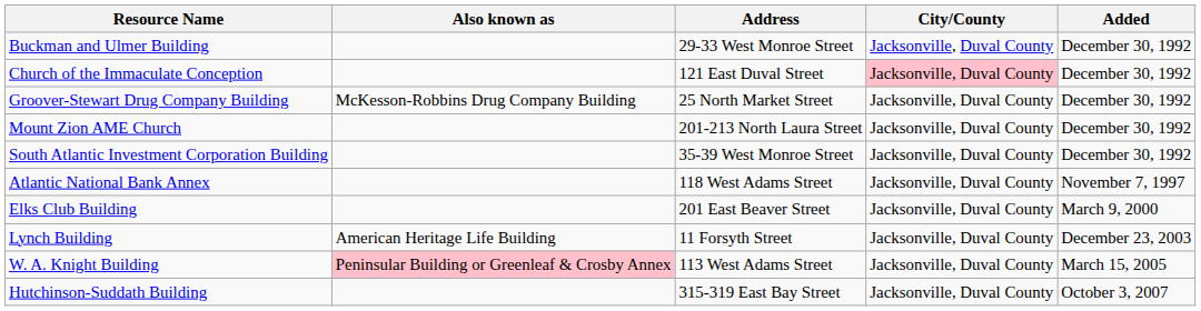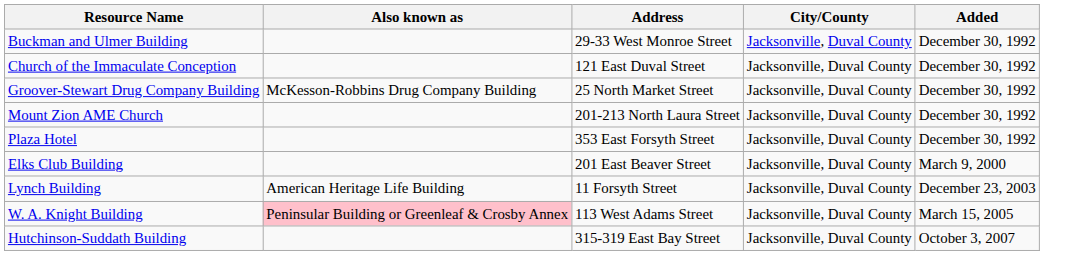 <table class="wikitable" style="font-size: 95%;">
 <tr>
 <th>Resource Name</th>
 <th>Also known as</th>
 <th>Address</th>
 <th>City/County</th>
 <th>Added</th>
 </tr>
 <tr>
 <td><a href='#'>Buckman and Ulmer Building</a></td>
 <td></td>
 <td>29-33 West Monroe Street</td>
 <td><a href='#'>Jacksonville</a>, <a href='#'>Duval County</a></td>
 <td>December 30, 1992</td>
 </tr>
 <tr>
 <td><a href='#'>Church of the Immaculate Conception</a></td>
 <td></td>
 <td>121 East Duval Street</td>
-<td style="background: pink;">Jacksonville, Duval County</td>
+<td>Jacksonville, Duval County</td>
 <td>December 30, 1992</td>
 </tr>
 <tr>
 <td><a href='#'>Groover-Stewart Drug Company Building</a></td>
 <td>McKesson-Robbins Drug Company Building</td>
 <td>25 North Market Street</td>
 <td>Jacksonville, Duval County</td>
 <td>December 30, 1992</td>
 </tr>
 <tr>
 <td><a href='#'>Mount Zion AME Church</a></td>
 <td></td>
 <td>201-213 North Laura Street</td>
 <td>Jacksonville, Duval County</td>
 <td>December 30, 1992</td>
 </tr>
 <tr>
-<td><a href='#'>South Atlantic Investment Corporation Building</a></td>
+<td><a href='#'>Plaza Hotel</a></td>
 <td></td>
-<td>35-39 West Monroe Street</td>
+<td>353 East Forsyth Street</td>
 <td>Jacksonville, Duval County</td>
 <td>December 30, 1992</td>
-</tr>
-<tr>
-<td><a href='#'>Atlantic National Bank Annex</a></td>
-<td></td>
-<td>118 West Adams Street</td>
-<td>Jacksonville, Duval County</td>
-<td>November 7, 1997</td>
 </tr>
 <tr>
 <td><a href='#'>Elks Club Building</a></td>
 <td></td>
 <td>201 East Beaver Street</td>
 <td>Jacksonville, Duval County</td>
 <td>March 9, 2000</td>
 </tr>
 <tr>
 <td><a href='#'>Lynch Building</a></td>
 <td>American Heritage Life Building</td>
 <td>11 Forsyth Street</td>
 <td>Jacksonville, Duval County</td>
 <td>December 23, 2003</td>
 </tr>
 <tr>
 <td><a href='#'>W. A. Knight Building</a></td>
 <td style="background: pink;">Peninsular Building or Greenleaf & Crosby Annex</td>
 <td>113 West Adams Street</td>
 <td>Jacksonville, Duval County</td>
 <td>March 15, 2005</td>
 </tr>
 <tr>
 <td><a href='#'>Hutchinson-Suddath Building</a></td>
 <td></td>
 <td>315-319 East Bay Street</td>
 <td>Jacksonville, Duval County</td>
 <td>October 3, 2007</td>
 </tr>
 </table>
